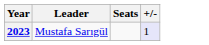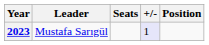 <table class="wikitable">
 <tr>
 <th>Year</th>
 <th>Leader</th>
 <th>Seats</th>
 <th>+/-</th>
+<th>Position</th>
 </tr>
 <tr>
 <th><a href='#'>2023</a></th>
 <td><a href='#'>Mustafa Sarıgül</a></td>
 <td></td>
 <td style="background: lavender;"> 1</td>
+<td></td>
 </tr>
 </table>
